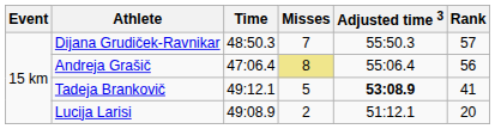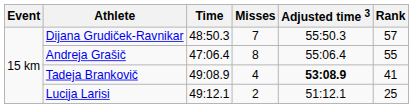 <table class="wikitable" style="font-size:90%">
 <tr>
 <th>Event</th>
 <th>Athlete</th>
 <th>Time</th>
 <th>Misses</th>
 <th>Adjusted time <sup>3</sup></th>
 <th>Rank</th>
 </tr>
 <tr>
 <td rowspan="4">15 km</td>
 <td><a href='#'>Dijana Grudiček-Ravnikar</a></td>
 <td align="center">48:50.3</td>
 <td align="center">7</td>
 <td align="center">55:50.3</td>
 <td align="center">57</td>
 </tr>
 <tr>
 <td><a href='#'>Andreja Grašič</a></td>
 <td align="center">47:06.4</td>
-<td align="center" style="background: khaki;">8</td>
+<td align="center">8</td>
 <td align="center">55:06.4</td>
-<td align="center">56</td>
+<td align="center">55</td>
 </tr>
 <tr>
 <td><a href='#'>Tadeja Brankovič</a></td>
-<td align="center">49:12.1</td>
-<td align="center">5</td>
+<td align="center">49:08.9</td>
+<td align="center">4</td>
 <td align="center"><strong>53:08.9</strong></td>
 <td align="center">41</td>
 </tr>
 <tr>
 <td><a href='#'>Lucija Larisi</a></td>
-<td align="center">49:08.9</td>
+<td align="center">49:12.1</td>
 <td align="center">2</td>
 <td align="center">51:12.1</td>
-<td align="center">20</td>
+<td align="center">25</td>
 </tr>
 </table>
